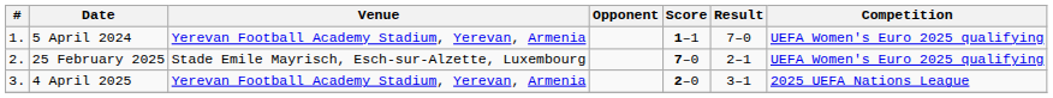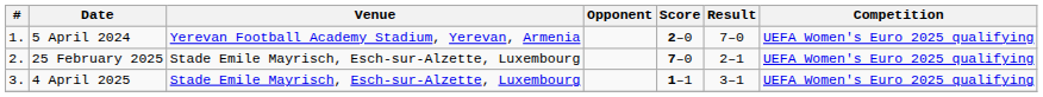 <table class="wikitable" style="font-size:85%;">
 <tr>
 <th>#</th>
 <th>Date</th>
 <th>Venue</th>
 <th>Opponent</th>
 <th>Score</th>
 <th>Result</th>
 <th>Competition</th>
 </tr>
 <tr>
 <td>1.</td>
 <td>5 April 2024</td>
 <td><a href='#'>Yerevan Football Academy Stadium</a>, <a href='#'>Yerevan</a>, <a href='#'>Armenia</a></td>
 <td></td>
-<td align=center><strong>1</strong>–1</td>
+<td align=center><strong>2</strong>–0</td>
 <td align=center>7–0</td>
 <td><a href='#'>UEFA Women's Euro 2025 qualifying</a></td>
 </tr>
 <tr>
 <td>2.</td>
 <td>25 February 2025</td>
 <td>Stade Emile Mayrisch, Esch-sur-Alzette, Luxembourg</td>
 <td></td>
 <td align=center><strong>7</strong>–0</td>
 <td align=center>2–1</td>
 <td><a href='#'>UEFA Women's Euro 2025 qualifying</a></td>
 </tr>
 <tr>
 <td>3.</td>
 <td>4 April 2025</td>
-<td><a href='#'>Yerevan Football Academy Stadium</a>, <a href='#'>Yerevan</a>, <a href='#'>Armenia</a></td>
+<td><a href='#'>Stade Emile Mayrisch</a>, <a href='#'>Esch-sur-Alzette</a>, <a href='#'>Luxembourg</a></td>
 <td></td>
-<td align=center><strong>2</strong>–0</td>
+<td align=center><strong>1</strong>–1</td>
 <td align=center>3–1</td>
-<td><a href='#'>2025 UEFA Nations League</a></td>
+<td><a href='#'>UEFA Women's Euro 2025 qualifying</a></td>
 </tr>
 <tr>
 </tr>
 </table>
